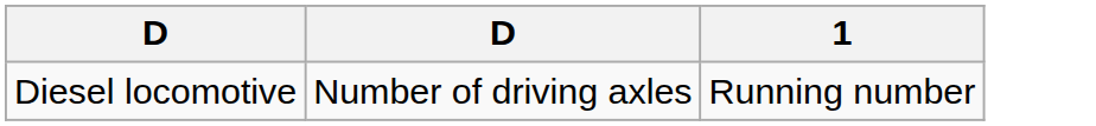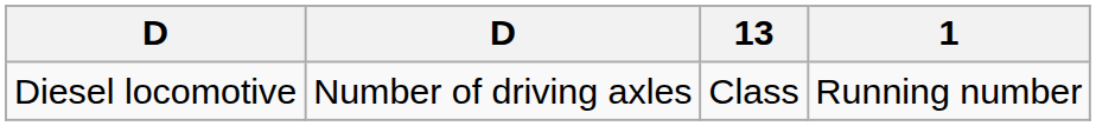 <table class="wikitable">
 <tr>
 <th>D</th>
 <th>D</th>
+<th>13</th>
 <th>1</th>
 </tr>
 <tr>
 <td>Diesel locomotive</td>
 <td>Number of driving axles</td>
+<td>Class</td>
 <td>Running number</td>
 </tr>
 </table>
